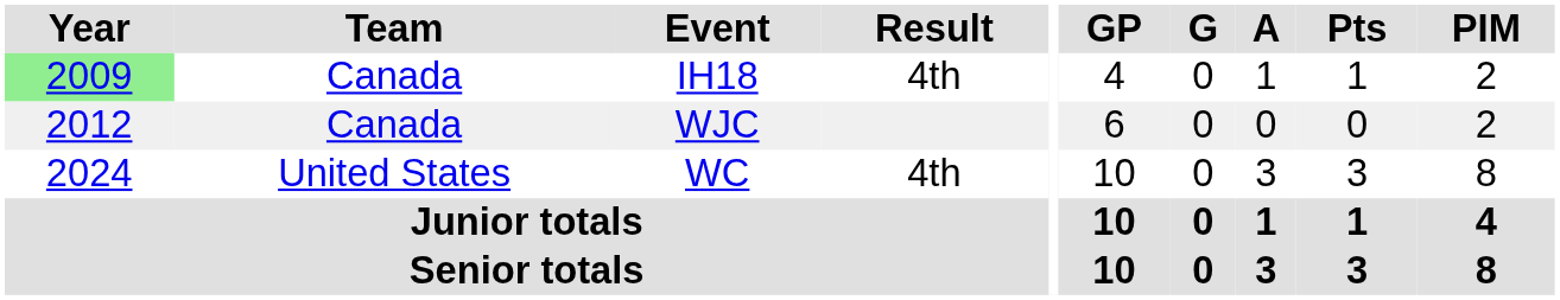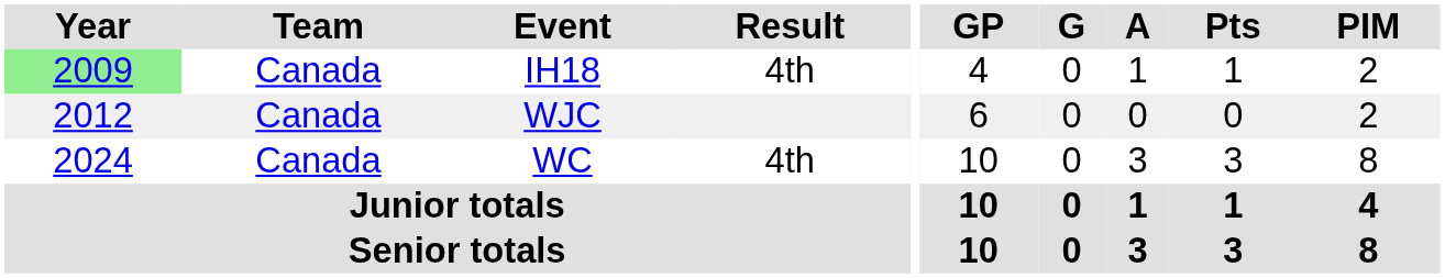 <table border="0" cellpadding="1" cellspacing="0" ID="Table3" style="text-align:center; width:40em">
 <tr ALIGN="centre" bgcolor="#e0e0e0">
 <th>Year</th>
 <th>Team</th>
 <th>Event</th>
 <th>Result</th>
 <th rowspan="99" bgcolor="#ffffff"></th>
 <th>GP</th>
 <th>G</th>
 <th>A</th>
 <th>Pts</th>
 <th>PIM</th>
 </tr>
 <tr>
 <td style="background: lightgreen;"><a href='#'>2009</a></td>
 <td><a href='#'>Canada</a></td>
 <td><a href='#'>IH18</a></td>
 <td>4th</td>
 <td>4</td>
 <td>0</td>
 <td>1</td>
 <td>1</td>
 <td>2</td>
 </tr>
 <tr bgcolor="#f0f0f0">
 <td><a href='#'>2012</a></td>
 <td><a href='#'>Canada</a></td>
 <td><a href='#'>WJC</a></td>
 <td></td>
 <td>6</td>
 <td>0</td>
 <td>0</td>
 <td>0</td>
 <td>2</td>
 </tr>
 <tr>
 <td><a href='#'>2024</a></td>
-<td><a href='#'>United States</a></td>
+<td><a href='#'>Canada</a></td>
 <td><a href='#'>WC</a></td>
 <td>4th</td>
 <td>10</td>
 <td>0</td>
 <td>3</td>
 <td>3</td>
 <td>8</td>
 </tr>
 <tr ALIGN="centre" bgcolor="#e0e0e0">
 <th colspan=4>Junior totals</th>
 <th>10</th>
 <th>0</th>
 <th>1</th>
 <th>1</th>
 <th>4</th>
 </tr>
 <tr ALIGN="centre" bgcolor="#e0e0e0">
 <th colspan=4>Senior totals</th>
 <th>10</th>
 <th>0</th>
 <th>3</th>
 <th>3</th>
 <th>8</th>
 </tr>
 </table>
